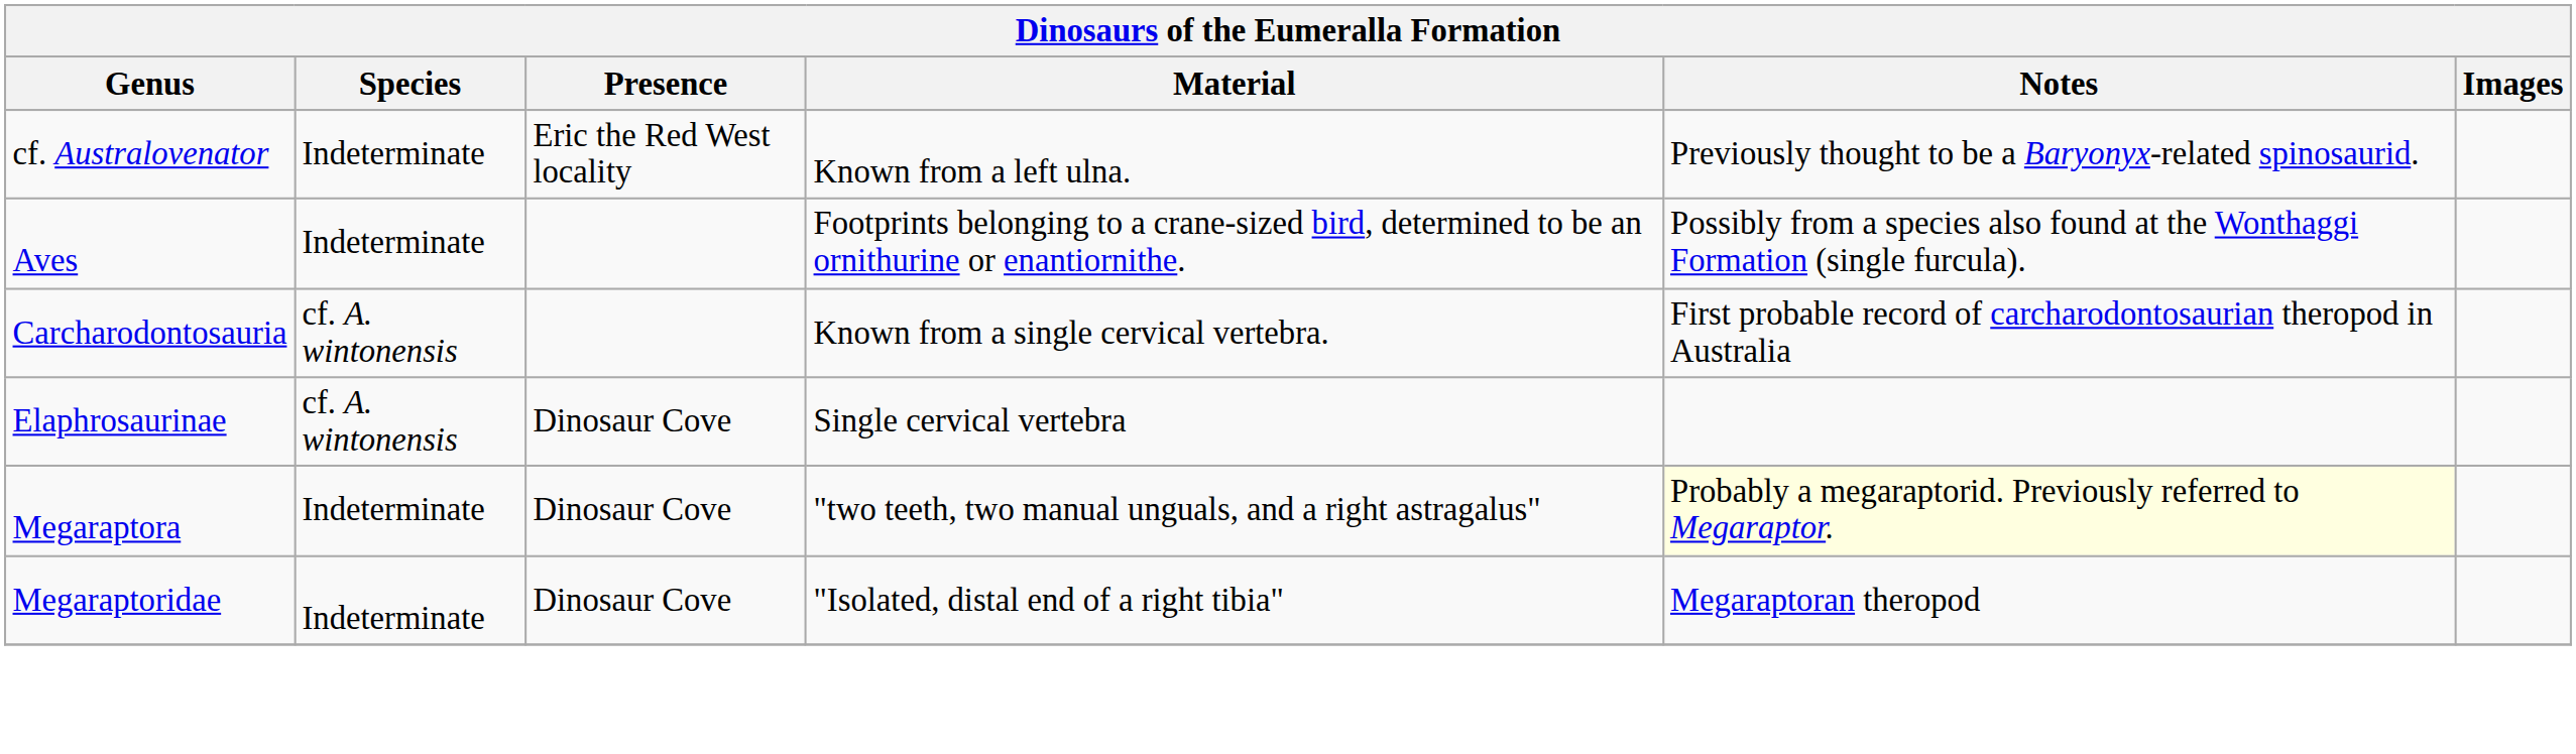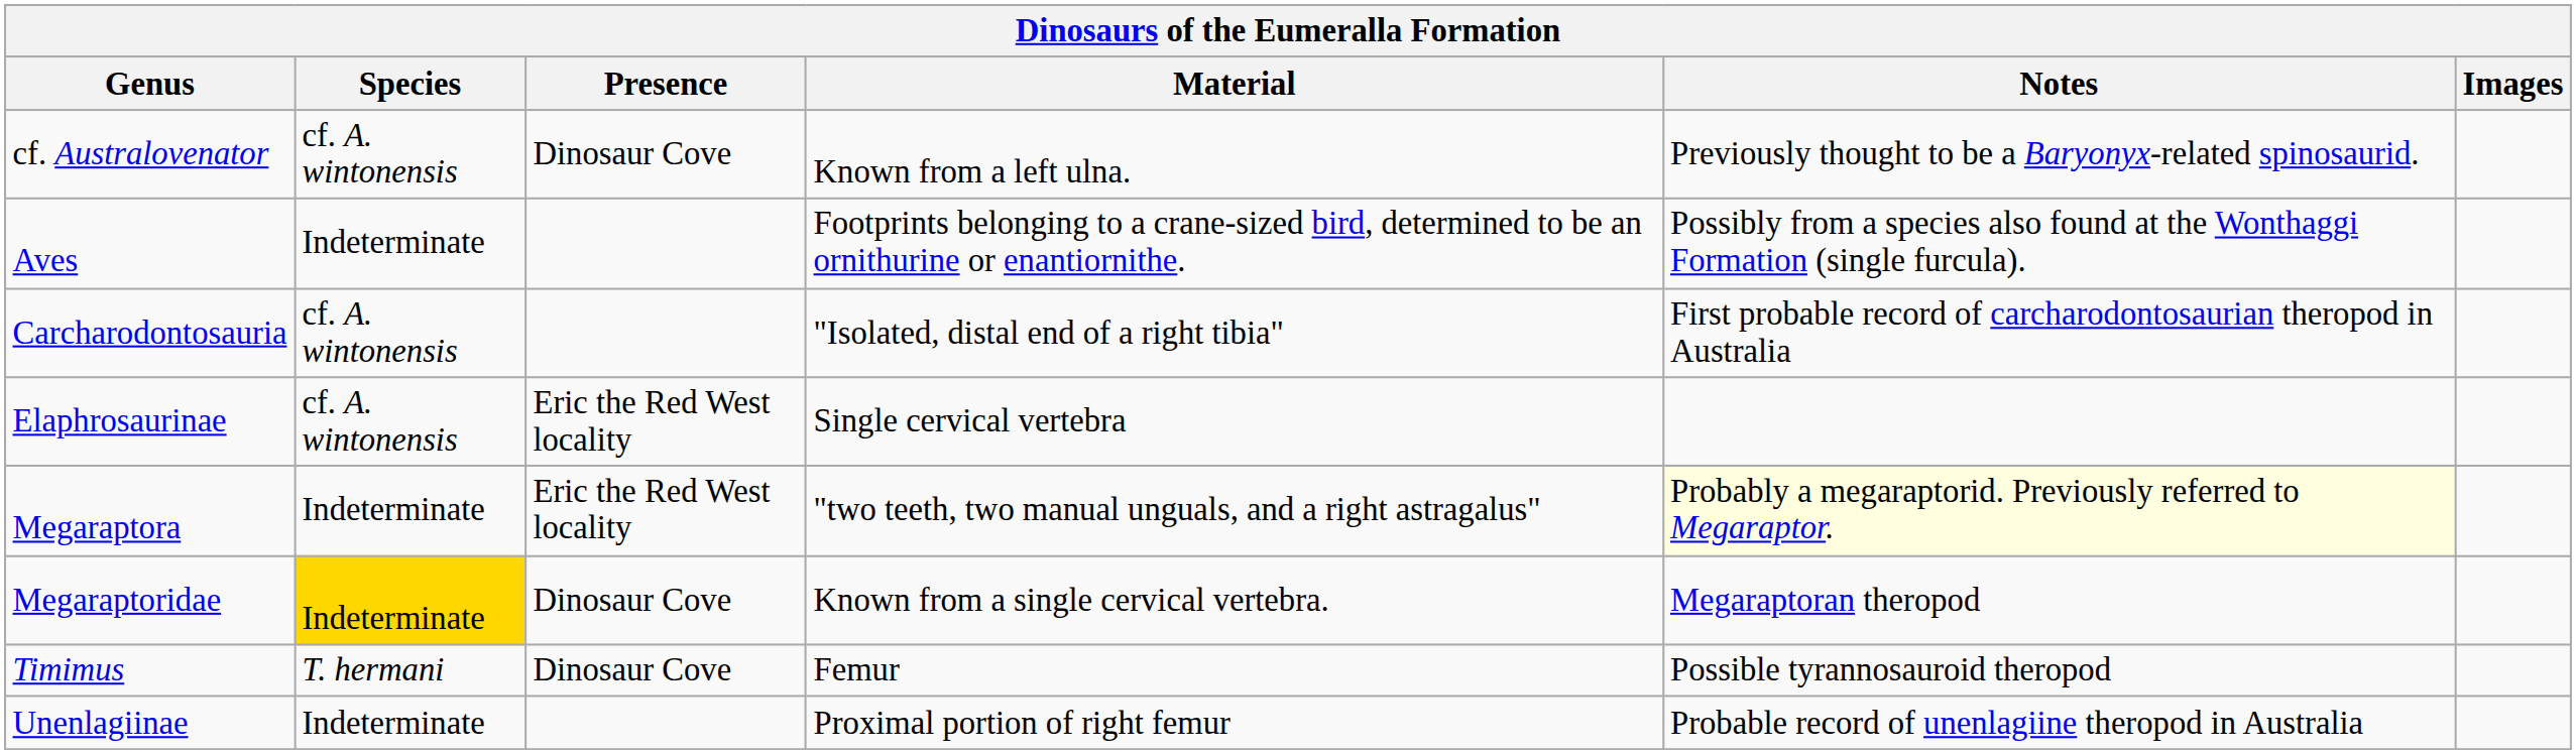 <table class="wikitable" align="center">
 <tr>
 <th colspan="6" align="center"><strong><a href='#'>Dinosaurs</a> of the Eumeralla Formation</strong></th>
 </tr>
 <tr>
 <th>Genus</th>
 <th>Species</th>
 <th>Presence</th>
 <th>Material</th>
 <th>Notes</th>
 <th>Images</th>
 </tr>
 <tr>
 <td>cf. <em><a href='#'>Australovenator</a></em></td>
-<td>Indeterminate</td>
-<td>Eric the Red West locality</td>
+<td>cf. <em>A. wintonensis</em></td>
+<td>Dinosaur Cove</td>
 <td><br>Known from a left ulna.</td>
 <td>Previously thought to be a <em><a href='#'>Baryonyx</a></em>-related <a href='#'>spinosaurid</a>.</td>
 <td></td>
 </tr>
 <tr>
 <td><br><a href='#'>Aves</a></td>
 <td>Indeterminate</td>
 <td></td>
 <td>Footprints belonging to a crane-sized <a href='#'>bird</a>, determined to be an <a href='#'>ornithurine</a> or <a href='#'>enantiornithe</a>.</td>
 <td>Possibly from a species also found at the <a href='#'>Wonthaggi Formation</a> (single furcula).</td>
 <td></td>
 </tr>
 <tr>
 <td><a href='#'>Carcharodontosauria</a></td>
 <td>cf. <em>A. wintonensis</em></td>
 <td></td>
-<td>Known from a single cervical vertebra.</td>
+<td>"Isolated, distal end of a right tibia"</td>
 <td>First probable record of <a href='#'>carcharodontosaurian</a> theropod in Australia</td>
 <td></td>
 </tr>
 <tr>
 <td><a href='#'>Elaphrosaurinae</a></td>
 <td>cf. <em>A. wintonensis</em></td>
-<td>Dinosaur Cove</td>
+<td>Eric the Red West locality</td>
 <td>Single cervical vertebra</td>
 <td></td>
 <td></td>
 </tr>
 <tr>
 <td><br><a href='#'>Megaraptora</a></td>
 <td>Indeterminate</td>
-<td>Dinosaur Cove</td>
+<td>Eric the Red West locality</td>
 <td>"two teeth, two manual unguals, and a right astragalus"</td>
 <td style="background: lightyellow;">Probably a megaraptorid. Previously referred to <em><a href='#'>Megaraptor</a>.</em></td>
 <td></td>
 </tr>
 <tr>
 <td><a href='#'>Megaraptoridae</a></td>
-<td><br>Indeterminate</td>
+<td style="background: gold;"><br>Indeterminate</td>
 <td>Dinosaur Cove</td>
-<td>"Isolated, distal end of a right tibia"</td>
+<td>Known from a single cervical vertebra.</td>
 <td><a href='#'>Megaraptoran</a> theropod</td>
+<td></td>
+</tr>
+<tr>
+<td><em><a href='#'>Timimus</a></em></td>
+<td><em>T. hermani</em></td>
+<td>Dinosaur Cove</td>
+<td>Femur</td>
+<td>Possible tyrannosauroid theropod</td>
+<td></td>
+</tr>
+<tr>
+<td><a href='#'>Unenlagiinae</a></td>
+<td>Indeterminate</td>
+<td></td>
+<td>Proximal portion of right femur</td>
+<td>Probable record of <a href='#'>unenlagiine</a> theropod in Australia</td>
 <td></td>
 </tr>
 <tr>
 </tr>
 </table>
